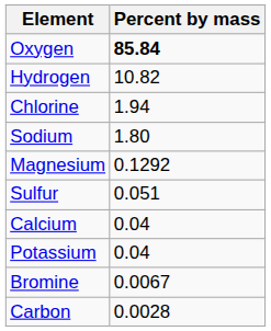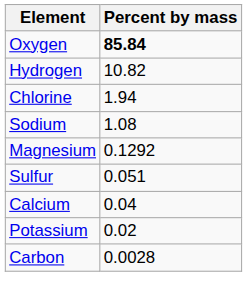 <table class="wikitable sortable" style="float: left; margin: 0 0 1em 1em;">
 <tr>
 <th>Element</th>
 <th>Percent by mass</th>
 </tr>
 <tr>
 <td><a href='#'>Oxygen</a></td>
 <td><strong>85.84</strong></td>
 </tr>
 <tr>
 <td><a href='#'>Hydrogen</a></td>
 <td>10.82</td>
 </tr>
 <tr>
 <td><a href='#'>Chlorine</a></td>
 <td>1.94</td>
 </tr>
 <tr>
 <td><a href='#'>Sodium</a></td>
-<td>1.80</td>
+<td>1.08</td>
 </tr>
 <tr>
 <td><a href='#'>Magnesium</a></td>
 <td>0.1292</td>
 </tr>
 <tr>
 <td><a href='#'>Sulfur</a></td>
 <td>0.051</td>
 </tr>
 <tr>
 <td><a href='#'>Calcium</a></td>
 <td>0.04</td>
 </tr>
 <tr>
 <td><a href='#'>Potassium</a></td>
-<td>0.04</td>
-</tr>
-<tr>
-<td><a href='#'>Bromine</a></td>
-<td>0.0067</td>
+<td>0.02</td>
 </tr>
 <tr>
 <td><a href='#'>Carbon</a></td>
 <td>0.0028</td>
 </tr>
 </table>
